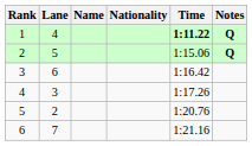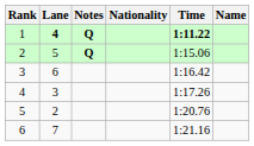 <table class="wikitable sortable" style="text-align:center">
 <tr>
 <th>Rank</th>
 <th>Lane</th>
-<th>Name</th>
+<th>Notes</th>
 <th>Nationality</th>
 <th>Time</th>
-<th>Notes</th>
+<th>Name</th>
 </tr>
 <tr bgcolor=ccffcc>
 <td>1</td>
-<td>4</td>
-<td align=left></td>
+<td><strong>4</strong></td>
+<td><strong>Q</strong></td>
 <td align=left></td>
 <td><strong>1:11.22</strong></td>
-<td><strong>Q</strong></td>
+<td align=left></td>
 </tr>
 <tr bgcolor=ccffcc>
 <td>2</td>
 <td>5</td>
-<td align=left></td>
+<td><strong>Q</strong></td>
 <td align=left></td>
 <td>1:15.06</td>
-<td><strong>Q</strong></td>
+<td align=left></td>
 </tr>
 <tr>
 <td>3</td>
 <td>6</td>
-<td align=left></td>
+<td></td>
 <td align=left></td>
 <td>1:16.42</td>
-<td></td>
+<td align=left></td>
 </tr>
 <tr>
 <td>4</td>
 <td>3</td>
-<td align=left></td>
+<td></td>
 <td align=left></td>
 <td>1:17.26</td>
-<td></td>
+<td align=left></td>
 </tr>
 <tr>
 <td>5</td>
 <td>2</td>
-<td align=left></td>
+<td></td>
 <td align=left></td>
 <td>1:20.76</td>
-<td></td>
+<td align=left></td>
 </tr>
 <tr>
 <td>6</td>
 <td>7</td>
-<td align=left></td>
+<td></td>
 <td align=left></td>
 <td>1:21.16</td>
-<td></td>
+<td align=left></td>
 </tr>
 </table>
